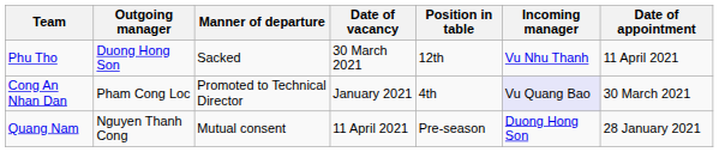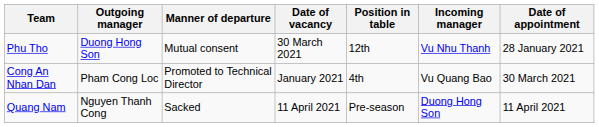 <table class="wikitable sortable">
 <tr>
 <th>Team</th>
 <th>Outgoing manager</th>
 <th>Manner of departure</th>
 <th>Date of vacancy</th>
 <th>Position in table</th>
 <th>Incoming manager</th>
 <th>Date of appointment</th>
 </tr>
 <tr>
 <td><a href='#'>Phu Tho</a></td>
 <td> <a href='#'>Duong Hong Son</a></td>
-<td>Sacked</td>
+<td>Mutual consent</td>
 <td>30 March 2021</td>
 <td>12th</td>
 <td> <a href='#'>Vu Nhu Thanh</a></td>
-<td>11 April 2021</td>
+<td>28 January 2021</td>
 </tr>
 <tr>
 <td><a href='#'>Cong An Nhan Dan</a></td>
 <td> Pham Cong Loc</td>
 <td>Promoted to Technical Director</td>
 <td>January 2021</td>
 <td>4th</td>
-<td style="background: lavender;"> Vu Quang Bao</td>
+<td> Vu Quang Bao</td>
 <td>30 March 2021</td>
 </tr>
 <tr>
 <td><a href='#'>Quang Nam</a></td>
 <td> Nguyen Thanh Cong</td>
-<td>Mutual consent</td>
+<td>Sacked</td>
 <td>11 April 2021</td>
 <td>Pre-season</td>
 <td> <a href='#'>Duong Hong Son</a></td>
-<td>28 January 2021</td>
+<td>11 April 2021</td>
 </tr>
 </table>
